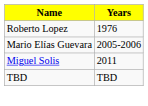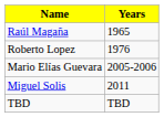 <table class="wikitable">
 <tr>
 <th style="color:Black; background:#FFFF00;">Name</th>
 <th style="color:Black; background:#FFFF00;">Years</th>
+</tr>
+<tr>
+<td> <a href='#'>Raúl Magaña</a></td>
+<td>1965</td>
 </tr>
 <tr>
 <td> Roberto Lopez</td>
 <td>1976</td>
 </tr>
 <tr>
 <td> Mario Elías Guevara</td>
 <td>2005-2006</td>
 </tr>
 <tr>
 <td> <a href='#'>Miguel Solis</a></td>
 <td>2011</td>
 </tr>
 <tr>
 <td> TBD</td>
 <td>TBD</td>
 </tr>
 </table>
